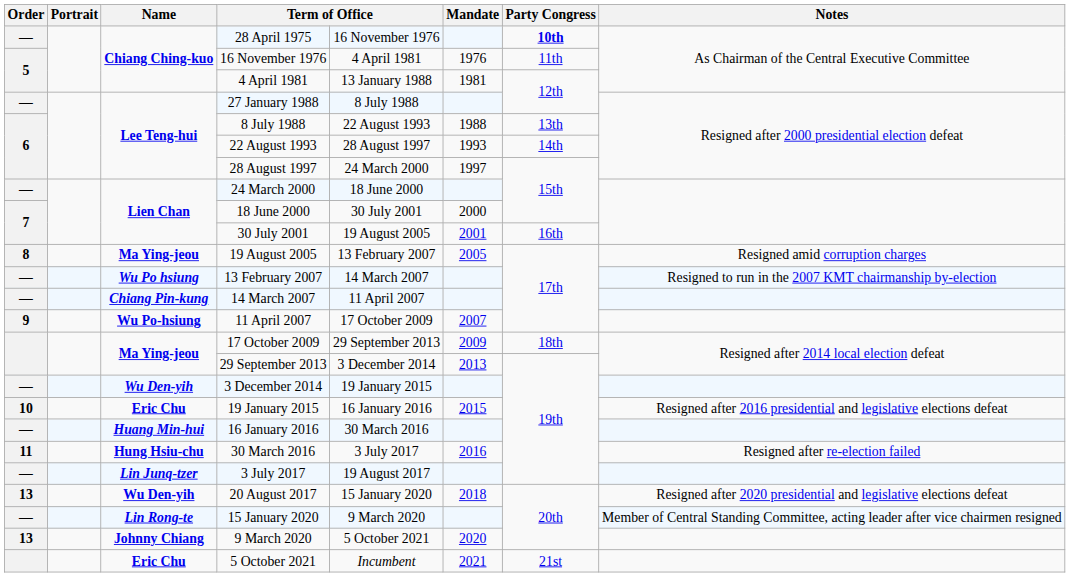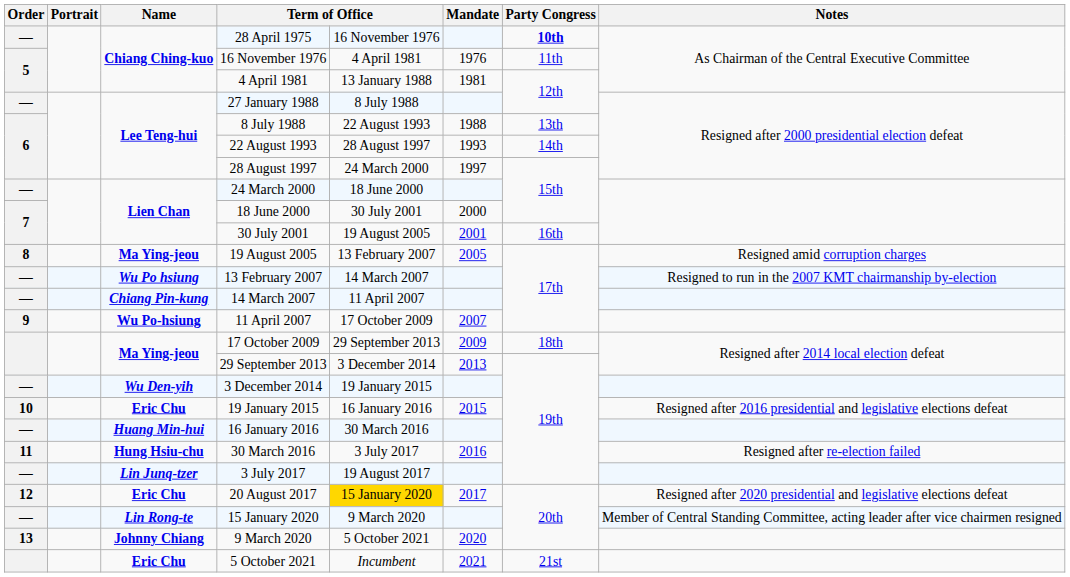 <table class="wikitable" style="text-align:center;">
 <tr>
 <th>Order</th>
 <th>Portrait</th>
 <th>Name</th>
 <th colspan=2>Term of Office</th>
 <th>Mandate</th>
 <th>Party Congress</th>
 <th>Notes</th>
 </tr>
 <tr>
 <th>—</th>
 <td rowspan="3"></td>
 <td rowspan="3"><strong><a href='#'>Chiang Ching-kuo</a></strong></td>
 <td style="background:#f0f8ff">28 April 1975</td>
 <td style="background:#f0f8ff">16 November 1976</td>
 <td style="background:#f0f8ff"></td>
 <td><strong><a href='#'>10th</a></strong></td>
 <td rowspan="3">As Chairman of the Central Executive Committee</td>
 </tr>
 <tr>
 <th rowspan="2">5</th>
 <td>16 November 1976</td>
 <td>4 April 1981</td>
 <td>1976 </td>
 <td><a href='#'>11th</a></td>
 </tr>
 <tr>
 <td>4 April 1981</td>
 <td>13 January 1988<br></td>
 <td>1981 </td>
 <td rowspan="2"><a href='#'>12th</a></td>
 </tr>
 <tr>
 <th>—</th>
 <td rowspan="4"></td>
 <td rowspan="4"><strong><a href='#'>Lee Teng-hui</a></strong></td>
 <td style="background:#f0f8ff">27 January 1988</td>
 <td style="background:#f0f8ff">8 July 1988</td>
 <td style="background:#f0f8ff"></td>
 <td rowspan="4">Resigned after <a href='#'>2000 presidential election</a> defeat</td>
 </tr>
 <tr>
 <th rowspan="3">6</th>
 <td>8 July 1988</td>
 <td>22 August 1993</td>
 <td>1988 </td>
 <td><a href='#'>13th</a></td>
 </tr>
 <tr>
 <td>22 August 1993</td>
 <td>28 August 1997</td>
 <td>1993 </td>
 <td><a href='#'>14th</a></td>
 </tr>
 <tr>
 <td>28 August 1997</td>
 <td>24 March 2000<br></td>
 <td>1997 </td>
 <td rowspan="3"><a href='#'>15th</a></td>
 </tr>
 <tr>
 <th>—</th>
 <td rowspan="3"></td>
 <td rowspan="3"><strong><a href='#'>Lien Chan</a></strong></td>
 <td style="background:#f0f8ff">24 March 2000</td>
 <td style="background:#f0f8ff">18 June 2000</td>
 <td style="background:#f0f8ff"></td>
 <td rowspan="3"></td>
 </tr>
 <tr>
 <th rowspan="2">7</th>
 <td>18 June 2000</td>
 <td>30 July 2001</td>
 <td>2000</td>
 </tr>
 <tr>
 <td>30 July 2001</td>
 <td>19 August 2005</td>
 <td><a href='#'>2001</a></td>
 <td><a href='#'>16th</a></td>
 </tr>
 <tr>
 <th>8</th>
 <td></td>
 <td><strong><a href='#'>Ma Ying-jeou</a></strong></td>
 <td>19 August 2005</td>
 <td>13 February 2007<br></td>
 <td><a href='#'>2005</a></td>
 <td rowspan="4"><a href='#'>17th</a></td>
 <td>Resigned amid <a href='#'>corruption charges</a></td>
 </tr>
 <tr style="background:#f0f8ff">
 <th>—</th>
 <td></td>
 <td><strong><em><a href='#'>Wu Po hsiung</a></em></strong></td>
 <td>13 February 2007</td>
 <td>14 March 2007<br></td>
 <td></td>
 <td>Resigned to run in the <a href='#'>2007 KMT chairmanship by-election</a></td>
 </tr>
 <tr style="background:#f0f8ff">
 <th>—</th>
 <td></td>
 <td><strong><em><a href='#'>Chiang Pin-kung</a></em></strong></td>
 <td>14 March 2007</td>
 <td>11 April 2007</td>
 <td></td>
 <td></td>
 </tr>
 <tr>
 <th>9</th>
 <td></td>
 <td><strong><a href='#'>Wu Po-hsiung</a></strong></td>
 <td>11 April 2007</td>
 <td>17 October 2009</td>
 <td><a href='#'>2007</a></td>
 <td></td>
 </tr>
 <tr>
 <th rowspan="2"></th>
 <td rowspan="2"></td>
 <td rowspan="2"><strong><a href='#'>Ma Ying-jeou</a></strong></td>
 <td>17 October 2009</td>
 <td>29 September 2013</td>
 <td><a href='#'>2009</a></td>
 <td><a href='#'>18th</a></td>
 <td rowspan="2">Resigned after <a href='#'>2014 local election</a> defeat</td>
 </tr>
 <tr>
 <td>29 September 2013</td>
 <td>3 December 2014</td>
 <td><a href='#'>2013</a></td>
 <td rowspan="6"><a href='#'>19th</a></td>
 </tr>
 <tr style="background:#f0f8ff">
 <th>—</th>
 <td></td>
 <td><strong><em><a href='#'>Wu Den-yih</a></em></strong></td>
 <td>3 December 2014</td>
 <td>19 January 2015</td>
 <td></td>
 <td></td>
 </tr>
 <tr>
 <th>10</th>
 <td></td>
 <td><strong><a href='#'>Eric Chu<br></a></strong></td>
 <td>19 January 2015</td>
 <td>16 January 2016</td>
 <td><a href='#'>2015</a></td>
 <td>Resigned after <a href='#'>2016 presidential</a> and <a href='#'>legislative</a> elections defeat</td>
 </tr>
 <tr style="background:#f0f8ff">
 <th>—</th>
 <td></td>
 <td><strong><em><a href='#'>Huang Min-hui</a></em></strong></td>
 <td>16 January 2016</td>
 <td>30 March 2016</td>
 <td></td>
 <td></td>
 </tr>
 <tr>
 <th>11</th>
 <td></td>
 <td><strong><a href='#'>Hung Hsiu-chu</a></strong></td>
 <td>30 March 2016</td>
 <td>3 July 2017<br></td>
 <td><a href='#'>2016</a></td>
 <td>Resigned after <a href='#'>re-election failed</a></td>
 </tr>
 <tr style="background:#f0f8ff">
 <th>—</th>
 <td></td>
 <td><strong><em><a href='#'>Lin Junq-tzer</a></em></strong></td>
 <td>3 July 2017</td>
 <td>19 August 2017</td>
 <td></td>
 <td></td>
 </tr>
 <tr>
-<th>13</th>
+<th>12</th>
 <td></td>
-<td><strong><a href='#'>Wu Den-yih</a></strong></td>
+<td><strong><a href='#'>Eric Chu<br></a></strong></td>
 <td>20 August 2017</td>
-<td>15 January 2020</td>
-<td><a href='#'>2018</a></td>
+<td style="background: gold;">15 January 2020</td>
+<td><a href='#'>2017</a></td>
 <td rowspan="3"><a href='#'>20th</a></td>
 <td>Resigned after <a href='#'>2020 presidential</a> and <a href='#'>legislative</a> elections defeat</td>
 </tr>
 <tr style="background:#f0f8ff">
 <th>—</th>
 <td></td>
 <td><strong><em><a href='#'>Lin Rong-te</a></em></strong></td>
 <td>15 January 2020</td>
 <td>9 March 2020</td>
 <td></td>
 <td>Member of Central Standing Committee, acting leader after vice chairmen resigned</td>
 </tr>
 <tr>
 <th>13</th>
 <td></td>
 <td><strong><a href='#'>Johnny Chiang<br></a></strong></td>
 <td>9 March 2020</td>
 <td>5 October 2021</td>
 <td><a href='#'>2020</a></td>
 <td></td>
 </tr>
 <tr>
 <th></th>
 <td></td>
 <td><strong><a href='#'>Eric Chu<br></a></strong></td>
 <td>5 October 2021</td>
 <td><em>Incumbent</em></td>
 <td><a href='#'>2021</a></td>
 <td><a href='#'>21st</a></td>
 <td></td>
 </tr>
 </table>
